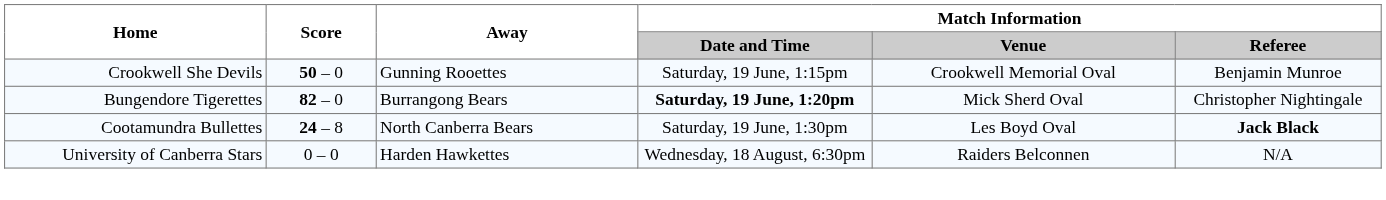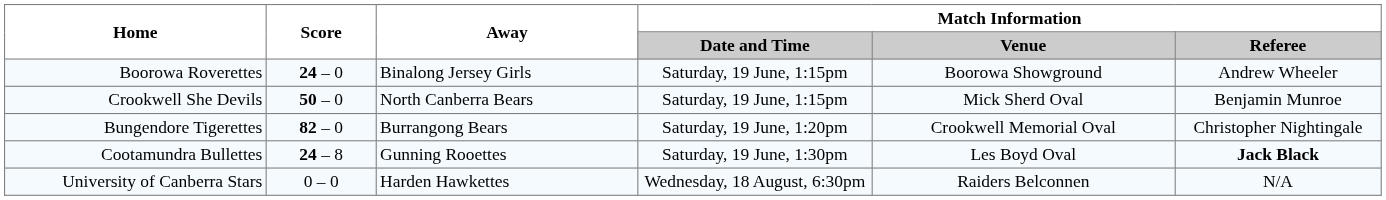 <table border="1" cellpadding="3" cellspacing="0" width="100%" style="border-collapse:collapse;  text-align:center;">
 <tr>
 <th rowspan="2" width="19%">Home</th>
 <th rowspan="2" width="8%">Score</th>
 <th rowspan="2" width="19%">Away</th>
 <th colspan="3">Match Information</th>
 </tr>
 <tr bgcolor="#CCCCCC">
 <th width="17%">Date and Time</th>
 <th width="22%">Venue</th>
 <th width="50%">Referee</th>
 </tr>
 <tr style="text-align:center; background:#f5faff;">
+<td align="right">Boorowa Roverettes </td>
+<td><strong>24</strong> – 0</td>
+<td align="left"> Binalong Jersey Girls</td>
+<td>Saturday, 19 June, 1:15pm</td>
+<td>Boorowa Showground</td>
+<td>Andrew Wheeler</td>
+</tr>
+<tr style="text-align:center; background:#f5faff;">
 <td align="right">Crookwell She Devils </td>
 <td><strong>50</strong> – 0</td>
-<td align="left"> Gunning Rooettes</td>
+<td align="left"> North Canberra Bears</td>
 <td>Saturday, 19 June, 1:15pm</td>
-<td>Crookwell Memorial Oval</td>
+<td>Mick Sherd Oval</td>
 <td>Benjamin Munroe</td>
 </tr>
 <tr style="text-align:center; background:#f5faff;">
 <td align="right">Bungendore Tigerettes </td>
 <td><strong>82</strong> – 0</td>
 <td align="left"> Burrangong Bears</td>
-<td><strong>Saturday, 19 June, 1:20pm</strong></td>
-<td>Mick Sherd Oval</td>
+<td>Saturday, 19 June, 1:20pm</td>
+<td>Crookwell Memorial Oval</td>
 <td>Christopher Nightingale</td>
 </tr>
 <tr style="text-align:center; background:#f5faff;">
 <td align="right">Cootamundra Bullettes </td>
 <td><strong>24</strong> – 8</td>
-<td align="left"> North Canberra Bears</td>
+<td align="left"> Gunning Rooettes</td>
 <td>Saturday, 19 June, 1:30pm</td>
 <td>Les Boyd Oval</td>
 <td><strong>Jack Black</strong></td>
 </tr>
 <tr style="text-align:center; background:#f5faff;">
 <td align="right">University of Canberra Stars </td>
 <td>0 – 0</td>
 <td align="left"> Harden Hawkettes</td>
 <td>Wednesday, 18 August, 6:30pm</td>
 <td>Raiders Belconnen</td>
 <td>N/A</td>
 </tr>
 </table>
